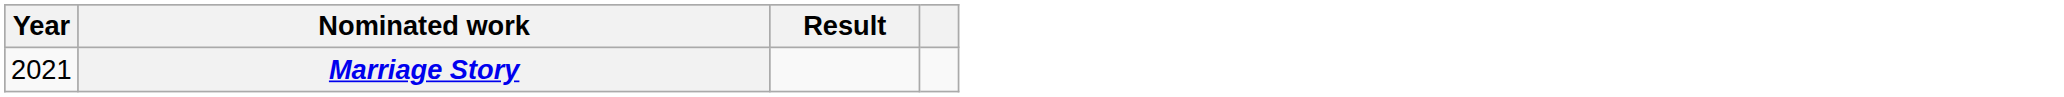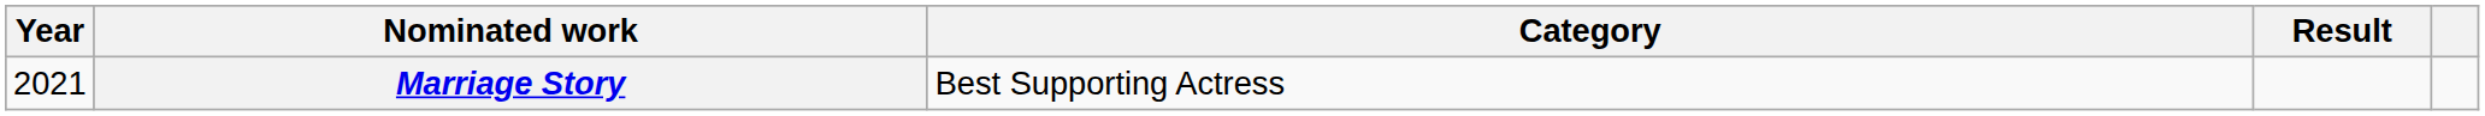 <table class="wikitable sortable">
 <tr>
 <th scope="col" style="width:1em;">Year</th>
 <th scope="col" style="width:25em;">Nominated work</th>
+<th scope="col" style="width:40em;">Category</th>
 <th scope="col" style="width:5em;">Result</th>
 <th scope="col" style="width:1em;"class="unsortable"></th>
 </tr>
 <tr>
 <td>2021</td>
 <th><em><a href='#'>Marriage Story</a></em></th>
+<td>Best Supporting Actress</td>
 <td></td>
 <td></td>
 </tr>
 </table>
